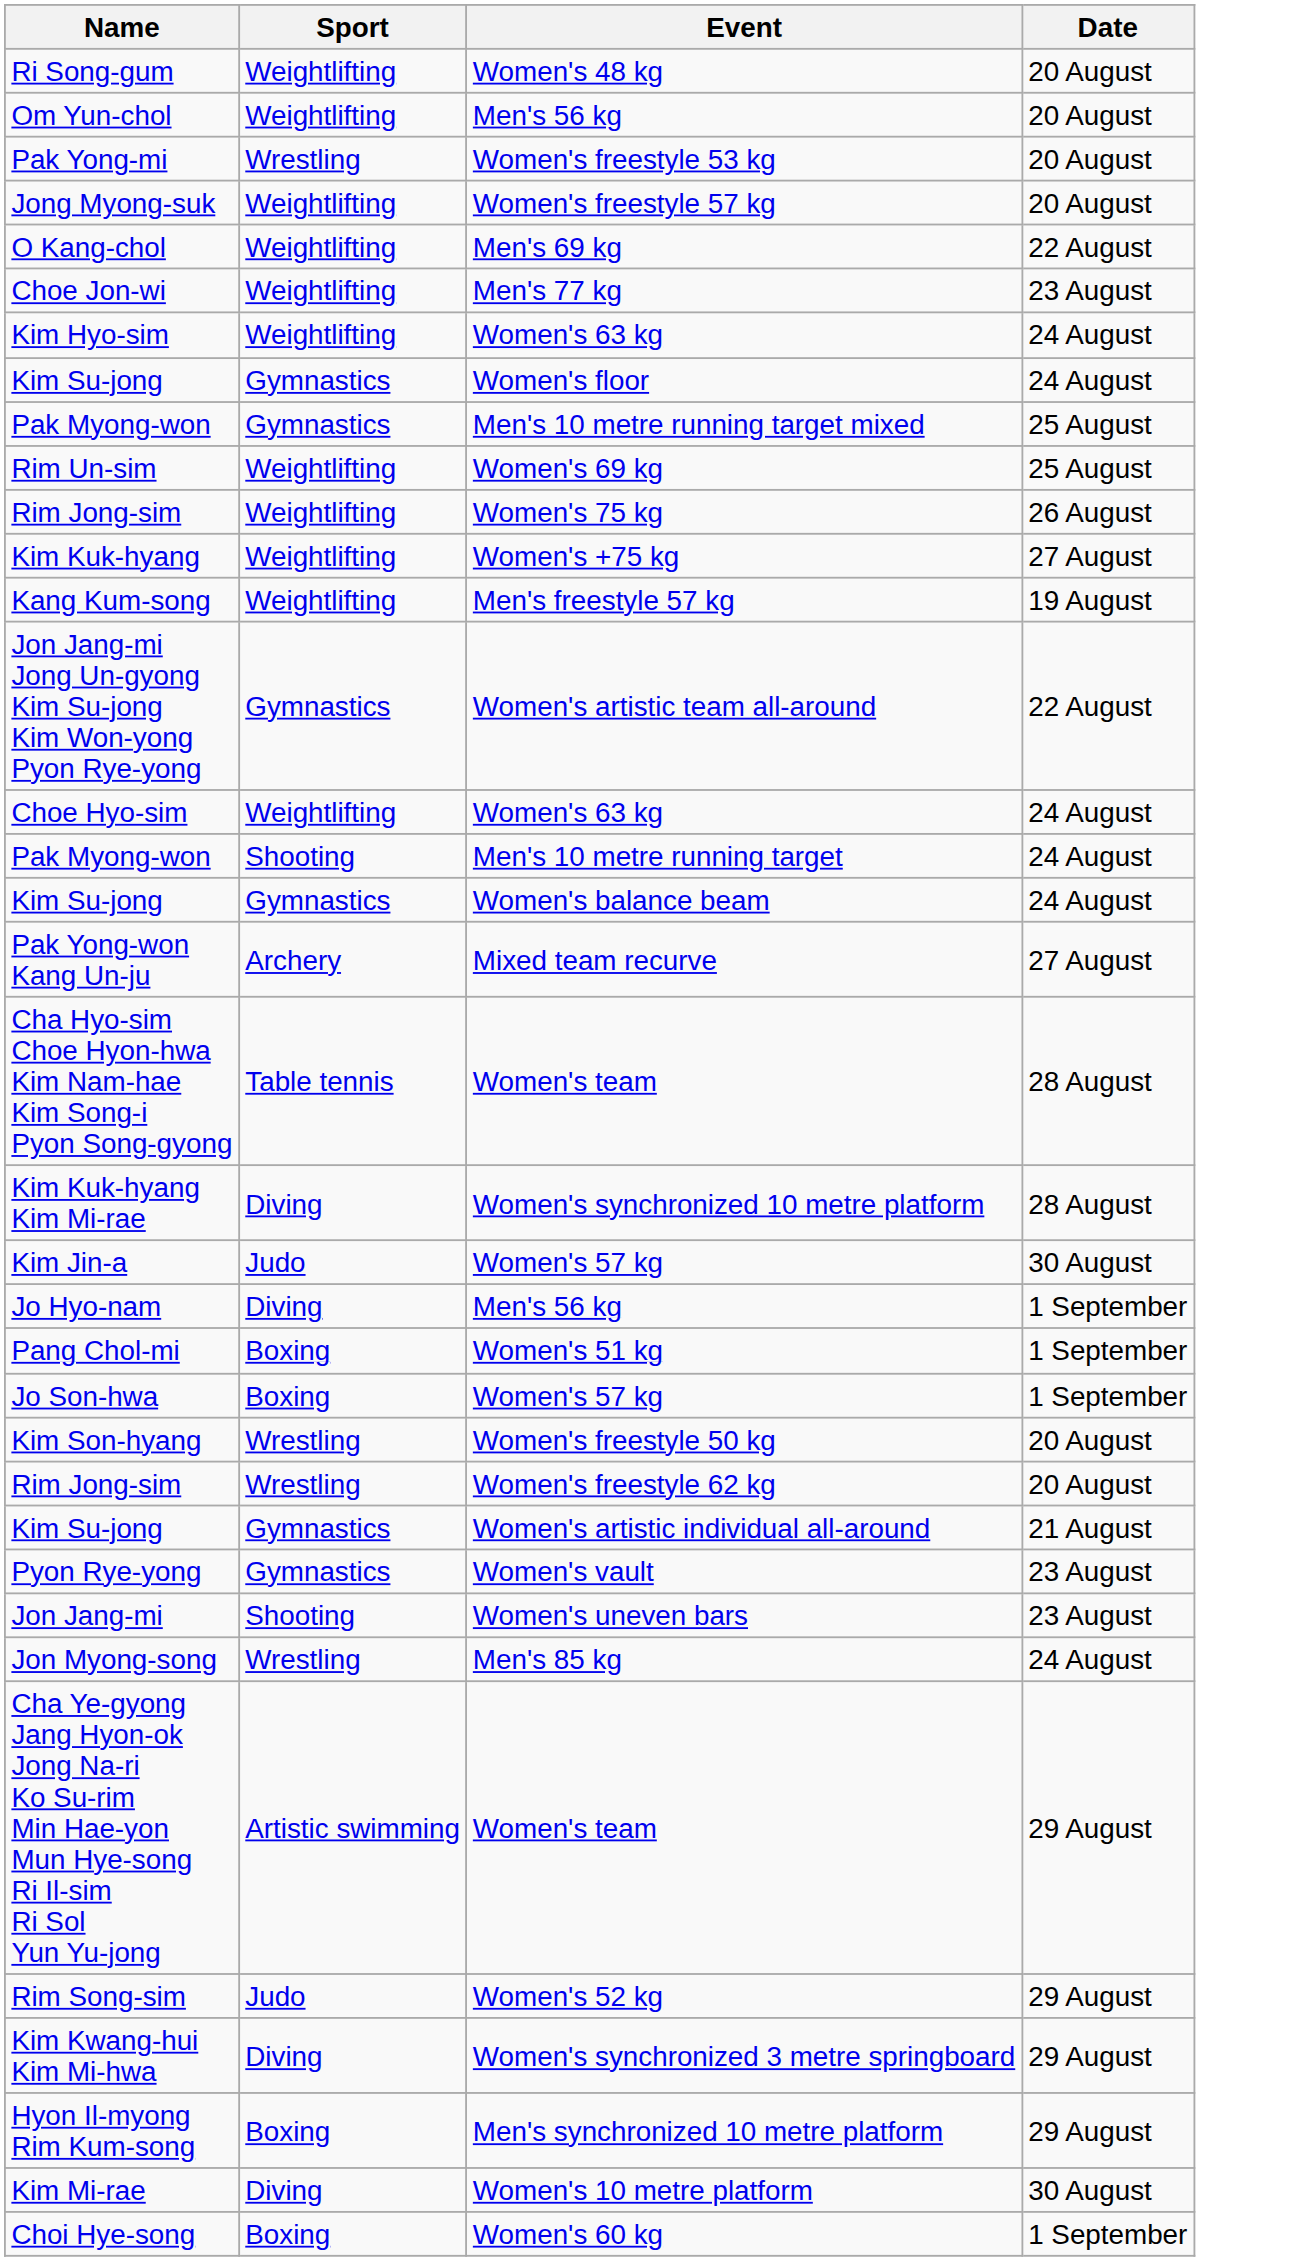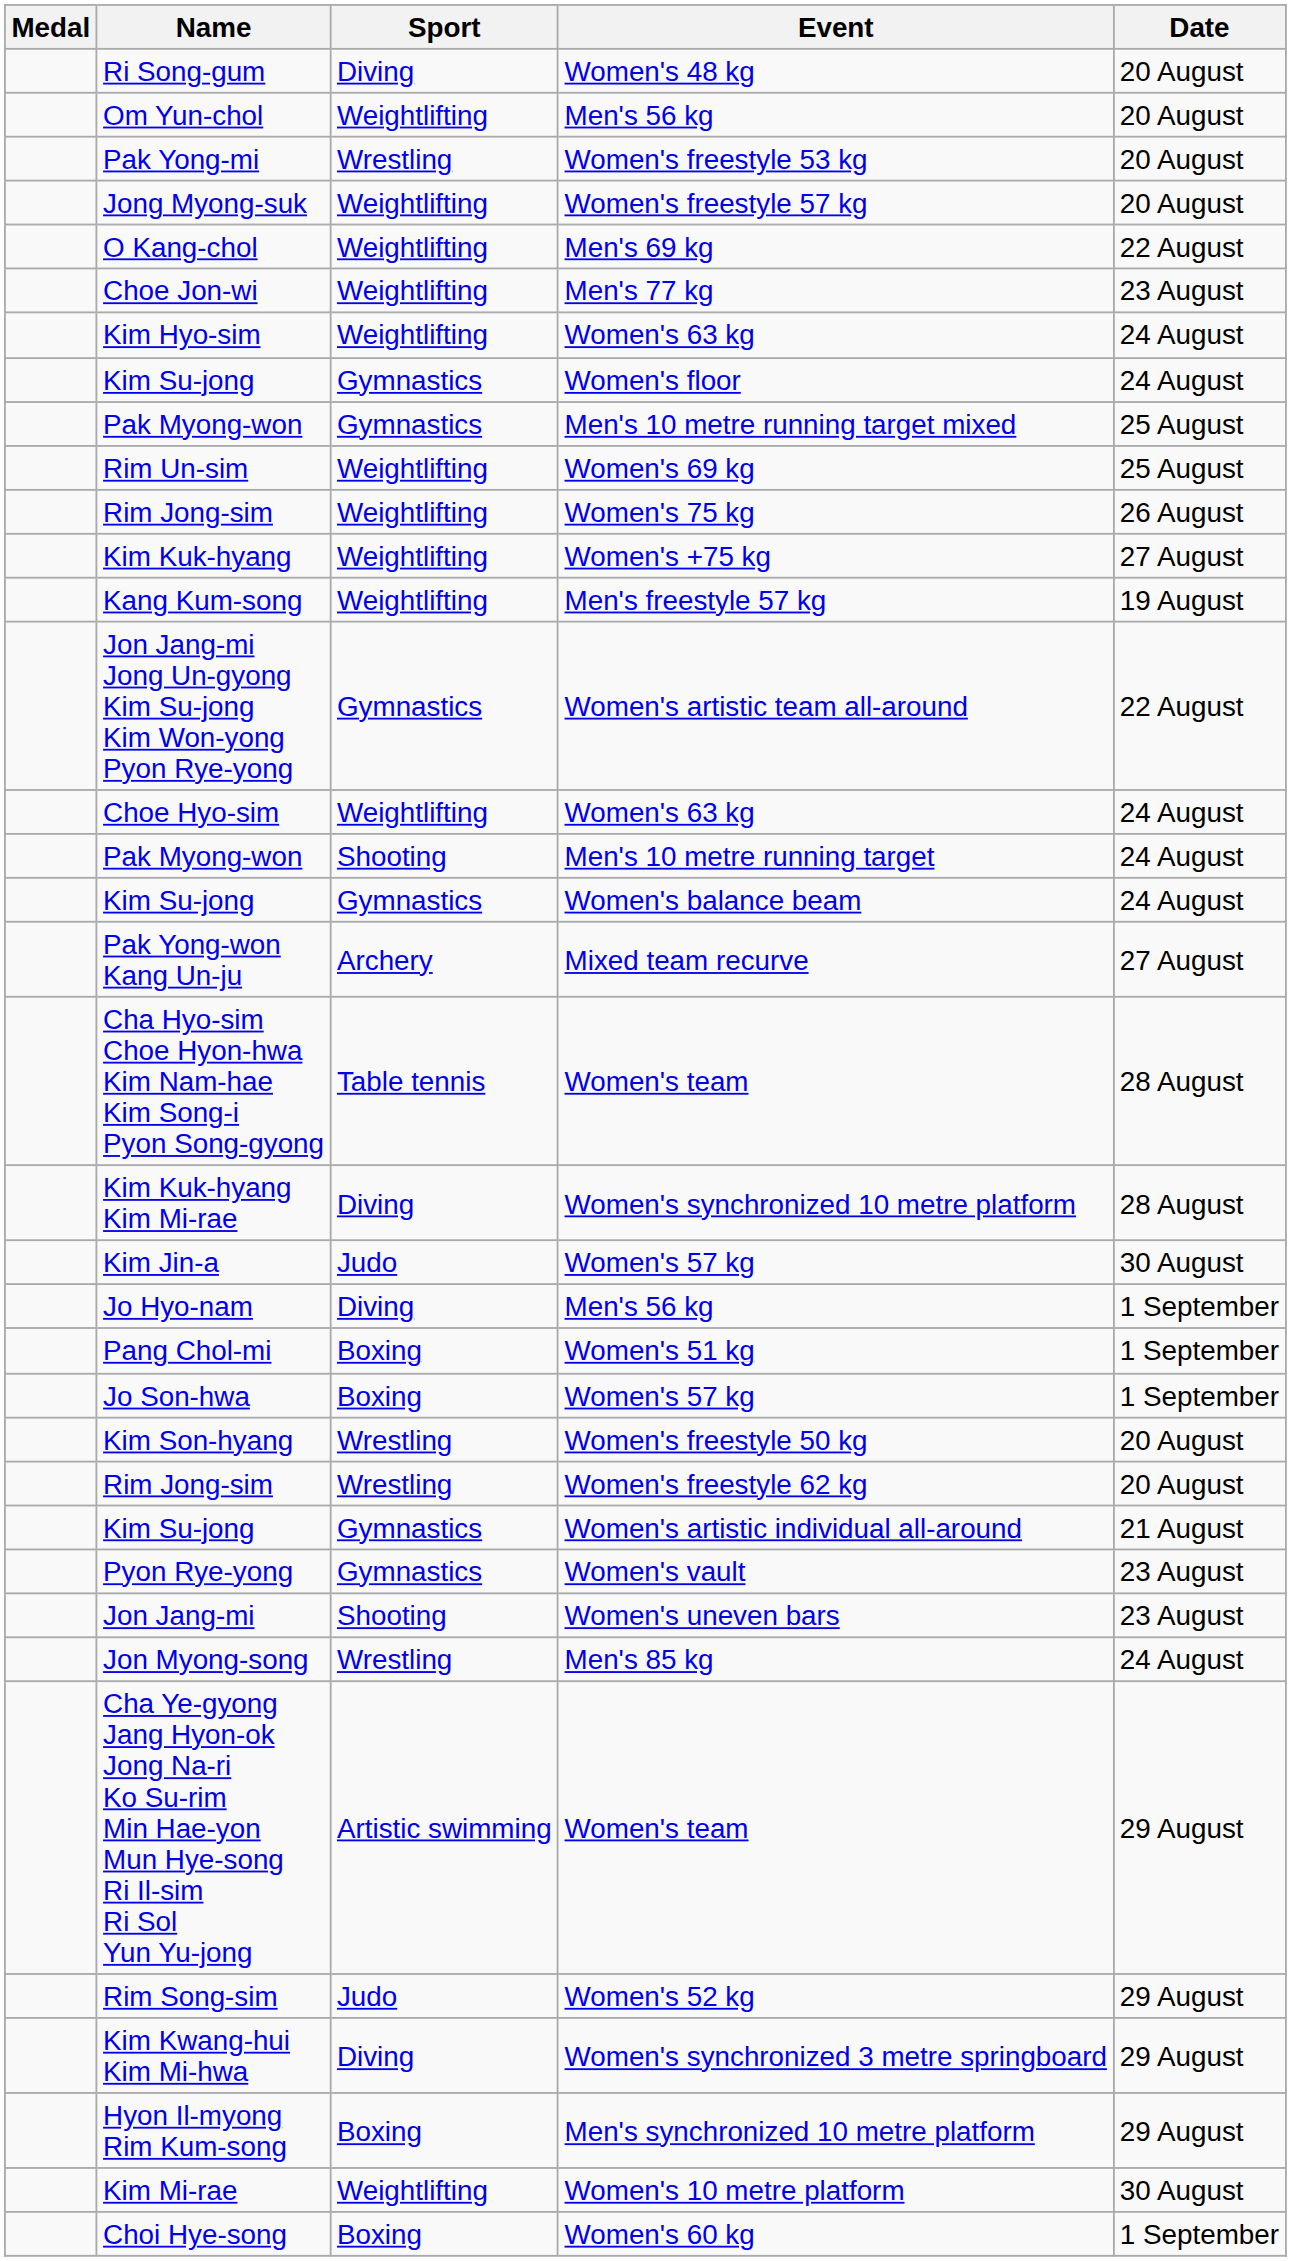 <table class="wikitable sortable"  style="font-size:95%">
 <tr>
+<th>Medal</th>
 <th>Name</th>
 <th>Sport</th>
 <th>Event</th>
 <th>Date</th>
 </tr>
 <tr>
+<td></td>
 <td><a href='#'>Ri Song-gum</a></td>
-<td><a href='#'>Weightlifting</a></td>
+<td><a href='#'>Diving</a></td>
 <td><a href='#'>Women's 48 kg</a></td>
 <td>20 August</td>
 </tr>
 <tr>
+<td></td>
 <td><a href='#'>Om Yun-chol</a></td>
 <td><a href='#'>Weightlifting</a></td>
 <td><a href='#'>Men's 56 kg</a></td>
 <td>20 August</td>
 </tr>
 <tr>
+<td></td>
 <td><a href='#'>Pak Yong-mi</a></td>
 <td><a href='#'>Wrestling</a></td>
 <td><a href='#'>Women's freestyle 53 kg</a></td>
 <td>20 August</td>
 </tr>
 <tr>
+<td></td>
 <td><a href='#'>Jong Myong-suk</a></td>
 <td><a href='#'>Weightlifting</a></td>
 <td><a href='#'>Women's freestyle 57 kg</a></td>
 <td>20 August</td>
 </tr>
 <tr>
+<td></td>
 <td><a href='#'>O Kang-chol</a></td>
 <td><a href='#'>Weightlifting</a></td>
 <td><a href='#'>Men's 69 kg</a></td>
 <td>22 August</td>
 </tr>
 <tr>
+<td></td>
 <td><a href='#'>Choe Jon-wi</a></td>
 <td><a href='#'>Weightlifting</a></td>
 <td><a href='#'>Men's 77 kg</a></td>
 <td>23 August</td>
 </tr>
 <tr>
+<td></td>
 <td><a href='#'>Kim Hyo-sim</a></td>
 <td><a href='#'>Weightlifting</a></td>
 <td><a href='#'>Women's 63 kg</a></td>
 <td>24 August</td>
 </tr>
 <tr>
+<td></td>
 <td><a href='#'>Kim Su-jong</a></td>
 <td><a href='#'>Gymnastics</a></td>
 <td><a href='#'>Women's floor</a></td>
 <td>24 August</td>
 </tr>
 <tr>
+<td></td>
 <td><a href='#'>Pak Myong-won</a></td>
 <td><a href='#'>Gymnastics</a></td>
 <td><a href='#'>Men's 10 metre running target mixed</a></td>
 <td>25 August</td>
 </tr>
 <tr>
+<td></td>
 <td><a href='#'>Rim Un-sim</a></td>
 <td><a href='#'>Weightlifting</a></td>
 <td><a href='#'>Women's 69 kg</a></td>
 <td>25 August</td>
 </tr>
 <tr>
+<td></td>
 <td><a href='#'>Rim Jong-sim</a></td>
 <td><a href='#'>Weightlifting</a></td>
 <td><a href='#'>Women's 75 kg</a></td>
 <td>26 August</td>
 </tr>
 <tr>
+<td></td>
 <td><a href='#'>Kim Kuk-hyang</a></td>
 <td><a href='#'>Weightlifting</a></td>
 <td><a href='#'>Women's +75 kg</a></td>
 <td>27 August</td>
 </tr>
 <tr>
+<td></td>
 <td><a href='#'>Kang Kum-song</a></td>
 <td><a href='#'>Weightlifting</a></td>
 <td><a href='#'>Men's freestyle 57 kg</a></td>
 <td>19 August</td>
 </tr>
 <tr>
+<td></td>
 <td><a href='#'>Jon Jang-mi</a><br><a href='#'>Jong Un-gyong</a><br><a href='#'>Kim Su-jong</a><br><a href='#'>Kim Won-yong</a><br><a href='#'>Pyon Rye-yong</a></td>
 <td><a href='#'>Gymnastics</a></td>
 <td><a href='#'>Women's artistic team all-around</a></td>
 <td>22 August</td>
 </tr>
 <tr>
+<td></td>
 <td><a href='#'>Choe Hyo-sim</a></td>
 <td><a href='#'>Weightlifting</a></td>
 <td><a href='#'>Women's 63 kg</a></td>
 <td>24 August</td>
 </tr>
 <tr>
+<td></td>
 <td><a href='#'>Pak Myong-won</a></td>
 <td><a href='#'>Shooting</a></td>
 <td><a href='#'>Men's 10 metre running target</a></td>
 <td>24 August</td>
 </tr>
 <tr>
+<td></td>
 <td><a href='#'>Kim Su-jong</a></td>
 <td><a href='#'>Gymnastics</a></td>
 <td><a href='#'>Women's balance beam</a></td>
 <td>24 August</td>
 </tr>
 <tr>
+<td></td>
 <td><a href='#'>Pak Yong-won</a><br><a href='#'>Kang Un-ju</a></td>
 <td><a href='#'>Archery</a></td>
 <td><a href='#'>Mixed team recurve</a></td>
 <td>27 August</td>
 </tr>
 <tr>
+<td></td>
 <td><a href='#'>Cha Hyo-sim</a><br><a href='#'>Choe Hyon-hwa</a><br><a href='#'>Kim Nam-hae</a><br><a href='#'>Kim Song-i</a><br><a href='#'>Pyon Song-gyong</a></td>
 <td><a href='#'>Table tennis</a></td>
 <td><a href='#'>Women's team</a></td>
 <td>28 August</td>
 </tr>
 <tr>
+<td></td>
 <td><a href='#'>Kim Kuk-hyang</a><br><a href='#'>Kim Mi-rae</a></td>
 <td><a href='#'>Diving</a></td>
 <td><a href='#'>Women's synchronized 10 metre platform</a></td>
 <td>28 August</td>
 </tr>
 <tr>
+<td></td>
 <td><a href='#'>Kim Jin-a</a></td>
 <td><a href='#'>Judo</a></td>
 <td><a href='#'>Women's 57 kg</a></td>
 <td>30 August</td>
 </tr>
 <tr>
+<td></td>
 <td><a href='#'>Jo Hyo-nam</a></td>
 <td><a href='#'>Diving</a></td>
 <td><a href='#'>Men's 56 kg</a></td>
 <td>1 September</td>
 </tr>
 <tr>
+<td></td>
 <td><a href='#'>Pang Chol-mi</a></td>
 <td><a href='#'>Boxing</a></td>
 <td><a href='#'>Women's 51 kg</a></td>
 <td>1 September</td>
 </tr>
 <tr>
+<td></td>
 <td><a href='#'>Jo Son-hwa</a></td>
 <td><a href='#'>Boxing</a></td>
 <td><a href='#'>Women's 57 kg</a></td>
 <td>1 September</td>
 </tr>
 <tr>
+<td></td>
 <td><a href='#'>Kim Son-hyang</a></td>
 <td><a href='#'>Wrestling</a></td>
 <td><a href='#'>Women's freestyle 50 kg</a></td>
 <td>20 August</td>
 </tr>
 <tr>
+<td></td>
 <td><a href='#'>Rim Jong-sim</a></td>
 <td><a href='#'>Wrestling</a></td>
 <td><a href='#'>Women's freestyle 62 kg</a></td>
 <td>20 August</td>
 </tr>
 <tr>
+<td></td>
 <td><a href='#'>Kim Su-jong</a></td>
 <td><a href='#'>Gymnastics</a></td>
 <td><a href='#'>Women's artistic individual all-around</a></td>
 <td>21 August</td>
 </tr>
 <tr>
+<td></td>
 <td><a href='#'>Pyon Rye-yong</a></td>
 <td><a href='#'>Gymnastics</a></td>
 <td><a href='#'>Women's vault</a></td>
 <td>23 August</td>
 </tr>
 <tr>
+<td></td>
 <td><a href='#'>Jon Jang-mi</a></td>
 <td><a href='#'>Shooting</a></td>
 <td><a href='#'>Women's uneven bars</a></td>
 <td>23 August</td>
 </tr>
 <tr>
+<td></td>
 <td><a href='#'>Jon Myong-song</a></td>
 <td><a href='#'>Wrestling</a></td>
 <td><a href='#'>Men's 85 kg</a></td>
 <td>24 August</td>
 </tr>
 <tr>
+<td></td>
 <td><a href='#'>Cha Ye-gyong</a><br><a href='#'>Jang Hyon-ok</a><br><a href='#'>Jong Na-ri</a><br><a href='#'>Ko Su-rim</a><br><a href='#'>Min Hae-yon</a><br><a href='#'>Mun Hye-song</a><br><a href='#'>Ri Il-sim</a><br><a href='#'>Ri Sol</a><br><a href='#'>Yun Yu-jong</a></td>
 <td><a href='#'>Artistic swimming</a></td>
 <td><a href='#'>Women's team</a></td>
 <td>29 August</td>
 </tr>
 <tr>
+<td></td>
 <td><a href='#'>Rim Song-sim</a></td>
 <td><a href='#'>Judo</a></td>
 <td><a href='#'>Women's 52 kg</a></td>
 <td>29 August</td>
 </tr>
 <tr>
+<td></td>
 <td><a href='#'>Kim Kwang-hui</a><br><a href='#'>Kim Mi-hwa</a></td>
 <td><a href='#'>Diving</a></td>
 <td><a href='#'>Women's synchronized 3 metre springboard</a></td>
 <td>29 August</td>
 </tr>
 <tr>
+<td></td>
 <td><a href='#'>Hyon Il-myong</a><br><a href='#'>Rim Kum-song</a></td>
 <td><a href='#'>Boxing</a></td>
 <td><a href='#'>Men's synchronized 10 metre platform</a></td>
 <td>29 August</td>
 </tr>
 <tr>
+<td></td>
 <td><a href='#'>Kim Mi-rae</a></td>
-<td><a href='#'>Diving</a></td>
+<td><a href='#'>Weightlifting</a></td>
 <td><a href='#'>Women's 10 metre platform</a></td>
 <td>30 August</td>
 </tr>
 <tr>
+<td></td>
 <td><a href='#'>Choi Hye-song</a></td>
 <td><a href='#'>Boxing</a></td>
 <td><a href='#'>Women's 60 kg</a></td>
 <td>1 September</td>
 </tr>
 </table>
